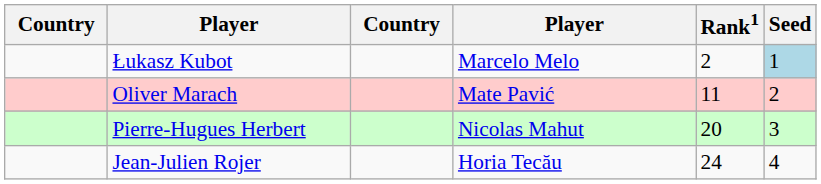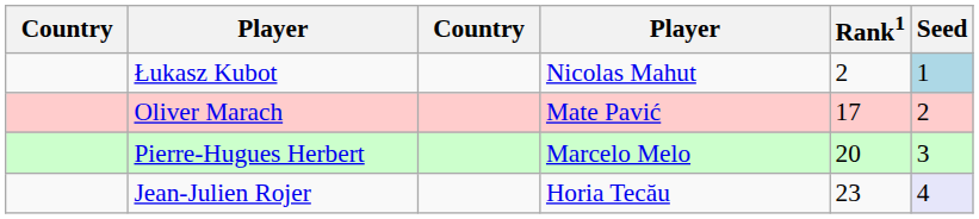 <table class="sortable wikitable">
 <tr>
 <th width="70">Country</th>
 <th width="175">Player</th>
 <th width="70">Country</th>
 <th width="175">Player</th>
 <th>Rank<sup>1</sup></th>
 <th>Seed</th>
 </tr>
 <tr>
 <td></td>
 <td><a href='#'>Łukasz Kubot</a></td>
 <td></td>
-<td><a href='#'>Marcelo Melo</a></td>
+<td><a href='#'>Nicolas Mahut</a></td>
 <td>2</td>
 <td style="background: lightblue;">1</td>
 </tr>
 <tr style="background:#fcc;">
 <td></td>
 <td><a href='#'>Oliver Marach</a></td>
 <td></td>
 <td><a href='#'>Mate Pavić</a></td>
-<td>11</td>
+<td>17</td>
 <td>2</td>
 </tr>
 <tr style="background:#cfc;">
 <td></td>
 <td><a href='#'>Pierre-Hugues Herbert</a></td>
 <td></td>
-<td><a href='#'>Nicolas Mahut</a></td>
+<td><a href='#'>Marcelo Melo</a></td>
 <td>20</td>
 <td>3</td>
 </tr>
 <tr>
 <td></td>
 <td><a href='#'>Jean-Julien Rojer</a></td>
 <td></td>
 <td><a href='#'>Horia Tecău</a></td>
-<td>24</td>
-<td>4</td>
+<td>23</td>
+<td style="background: lavender;">4</td>
 </tr>
 </table>
